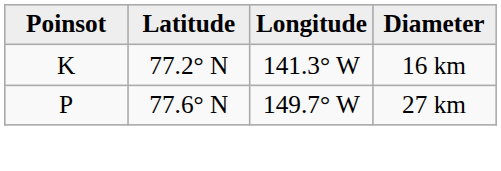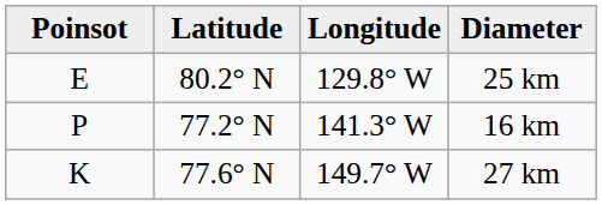 <table class="wikitable">
 <tr>
 <th width="25%" style="background:#eeeeee;">Poinsot</th>
 <th width="25%" style="background:#eeeeee;">Latitude</th>
 <th width="25%" style="background:#eeeeee;">Longitude</th>
 <th width="25%" style="background:#eeeeee;">Diameter</th>
 </tr>
 <tr>
-<td align="center">K</td>
+<td align="center">E</td>
+<td align="center">80.2° N</td>
+<td align="center">129.8° W</td>
+<td align="center">25 km</td>
+</tr>
+<tr>
+<td align="center">P</td>
 <td align="center">77.2° N</td>
 <td align="center">141.3° W</td>
 <td align="center">16 km</td>
 </tr>
 <tr>
-<td align="center">P</td>
+<td align="center">K</td>
 <td align="center">77.6° N</td>
 <td align="center">149.7° W</td>
 <td align="center">27 km</td>
 </tr>
 </table>
